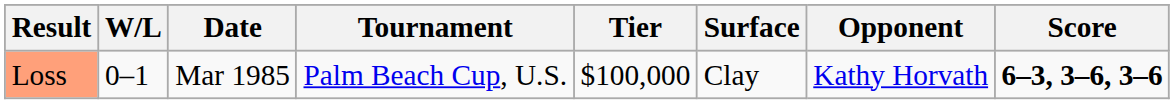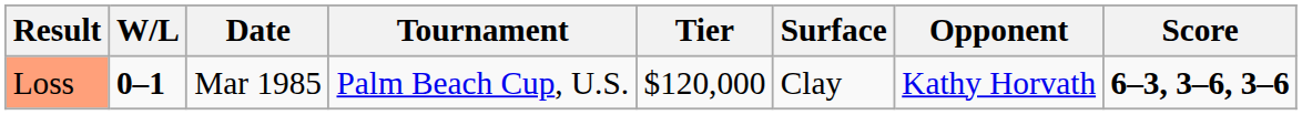 <table class="sortable wikitable">
 <tr>
 <th>Result</th>
 <th>W/L</th>
 <th>Date</th>
 <th>Tournament</th>
 <th>Tier</th>
 <th>Surface</th>
 <th>Opponent</th>
 <th class="unsortable">Score</th>
 </tr>
 <tr>
 <td style="background:#FFA07A;">Loss</td>
-<td>0–1</td>
+<td><strong>0–1</strong></td>
 <td>Mar 1985</td>
 <td><a href='#'>Palm Beach Cup</a>, U.S.</td>
-<td>$100,000</td>
+<td>$120,000</td>
 <td>Clay</td>
 <td> <a href='#'>Kathy Horvath</a></td>
 <td><strong>6–3, 3–6, 3–6</strong></td>
 </tr>
 </table>
